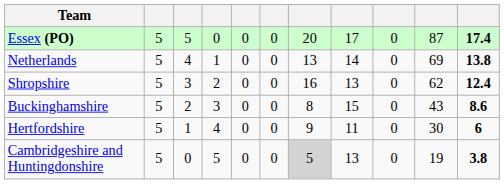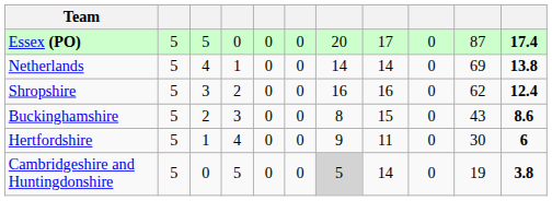 <table class="wikitable" style="text-align:center">
 <tr>
 <th width="150">Team</th>
 <th width="25"></th>
 <th width="25"></th>
 <th width="25"></th>
 <th width="25"></th>
 <th width="25"></th>
 <th width="40"></th>
 <th width="40"></th>
 <th width="40"></th>
 <th width="40"></th>
 <th width="40"></th>
 </tr>
 <tr style="background:#cfc;">
 <td style="text-align:left"><a href='#'>Essex</a> <strong>(PO)</strong></td>
 <td>5</td>
 <td>5</td>
 <td>0</td>
 <td>0</td>
 <td>0</td>
 <td>20</td>
 <td>17</td>
 <td>0</td>
 <td>87</td>
 <td><strong>17.4</strong></td>
 </tr>
 <tr>
 <td style="text-align:left"><a href='#'>Netherlands</a></td>
 <td>5</td>
 <td>4</td>
 <td>1</td>
 <td>0</td>
 <td>0</td>
-<td>13</td>
+<td>14</td>
 <td>14</td>
 <td>0</td>
 <td>69</td>
 <td><strong>13.8</strong></td>
 </tr>
 <tr>
 <td style="text-align:left"><a href='#'>Shropshire</a></td>
 <td>5</td>
 <td>3</td>
 <td>2</td>
 <td>0</td>
 <td>0</td>
 <td>16</td>
-<td>13</td>
+<td>16</td>
 <td>0</td>
 <td>62</td>
 <td><strong>12.4</strong></td>
 </tr>
 <tr>
 <td style="text-align:left"><a href='#'>Buckinghamshire</a></td>
 <td>5</td>
 <td>2</td>
 <td>3</td>
 <td>0</td>
 <td>0</td>
 <td>8</td>
 <td>15</td>
 <td>0</td>
 <td>43</td>
 <td><strong>8.6</strong></td>
 </tr>
 <tr>
 <td style="text-align:left"><a href='#'>Hertfordshire</a></td>
 <td>5</td>
 <td>1</td>
 <td>4</td>
 <td>0</td>
 <td>0</td>
 <td>9</td>
 <td>11</td>
 <td>0</td>
 <td>30</td>
 <td><strong>6</strong></td>
 </tr>
 <tr>
 <td style="text-align:left"><a href='#'>Cambridgeshire and Huntingdonshire</a></td>
 <td>5</td>
 <td>0</td>
 <td>5</td>
 <td>0</td>
 <td>0</td>
 <td style="background: lightgrey;">5</td>
-<td>13</td>
+<td>14</td>
 <td>0</td>
 <td>19</td>
 <td><strong>3.8</strong></td>
 </tr>
 </table>
